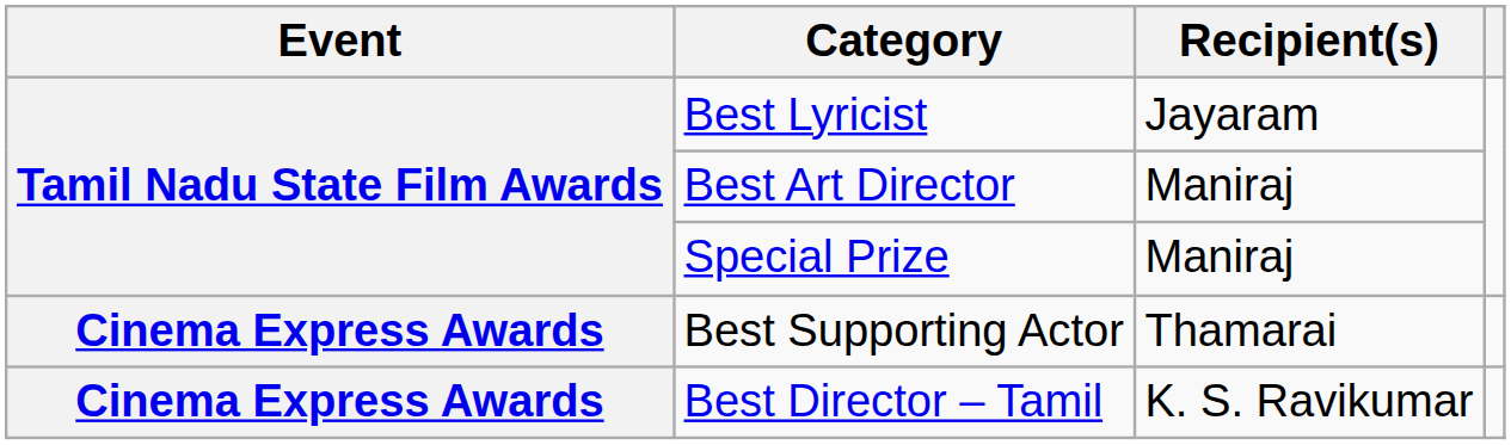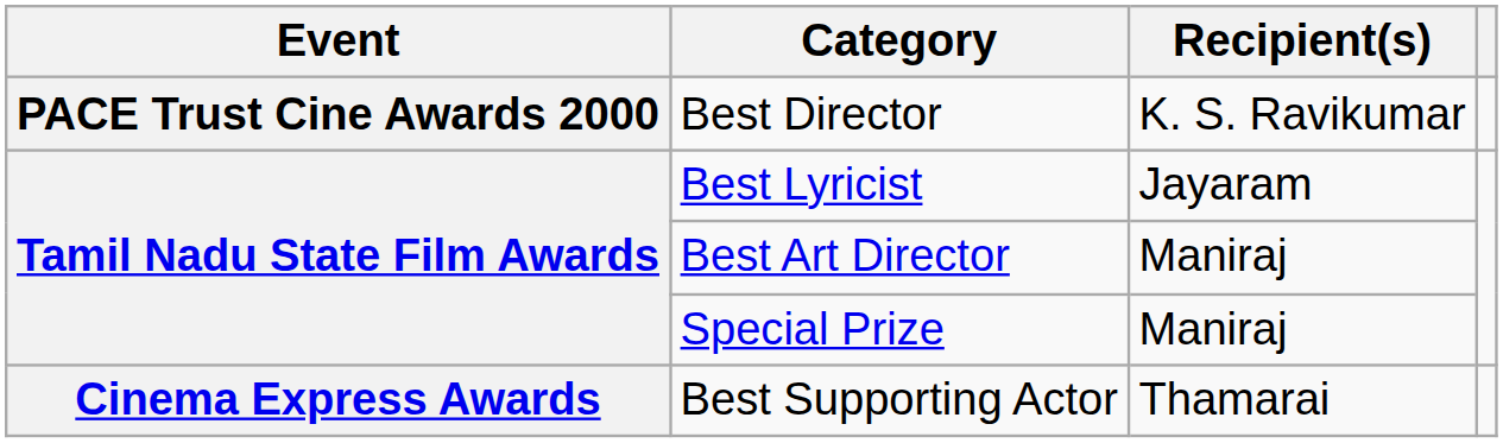 <table class="wikitable plainrowheaders unsortable">
 <tr>
 <th scope="col">Event</th>
 <th scope="col">Category</th>
 <th scope="col">Recipient(s)</th>
 <th scope="col" class="unsortable"></th>
+</tr>
+<tr>
+<th scope="row">PACE Trust Cine Awards 2000</th>
+<td>Best Director</td>
+<td>K. S. Ravikumar</td>
+<td style="text-align:center;"></td>
 </tr>
 <tr>
 <th rowspan="3" scope="row"><a href='#'>Tamil Nadu State Film Awards</a></th>
 <td><a href='#'>Best Lyricist</a></td>
 <td>Jayaram</td>
 <td rowspan="3" style="text-align:center;"><br></td>
 </tr>
 <tr>
 <td><a href='#'>Best Art Director</a></td>
 <td>Maniraj</td>
 </tr>
 <tr>
 <td><a href='#'>Special Prize</a></td>
 <td>Maniraj</td>
 </tr>
 <tr>
 <th rowspan="1" scope="row"><a href='#'>Cinema Express Awards</a></th>
 <td>Best Supporting Actor</td>
 <td>Thamarai</td>
 <td rowspan="1" style="text-align:center;"></td>
 </tr>
-<tr>
-<th rowspan="1" scope="row"><a href='#'>Cinema Express Awards</a></th>
-<td><a href='#'>Best Director – Tamil</a></td>
-<td>K. S. Ravikumar</td>
-<td rowspan="1" style="text-align:center;"></td>
-</tr>
 </table>
